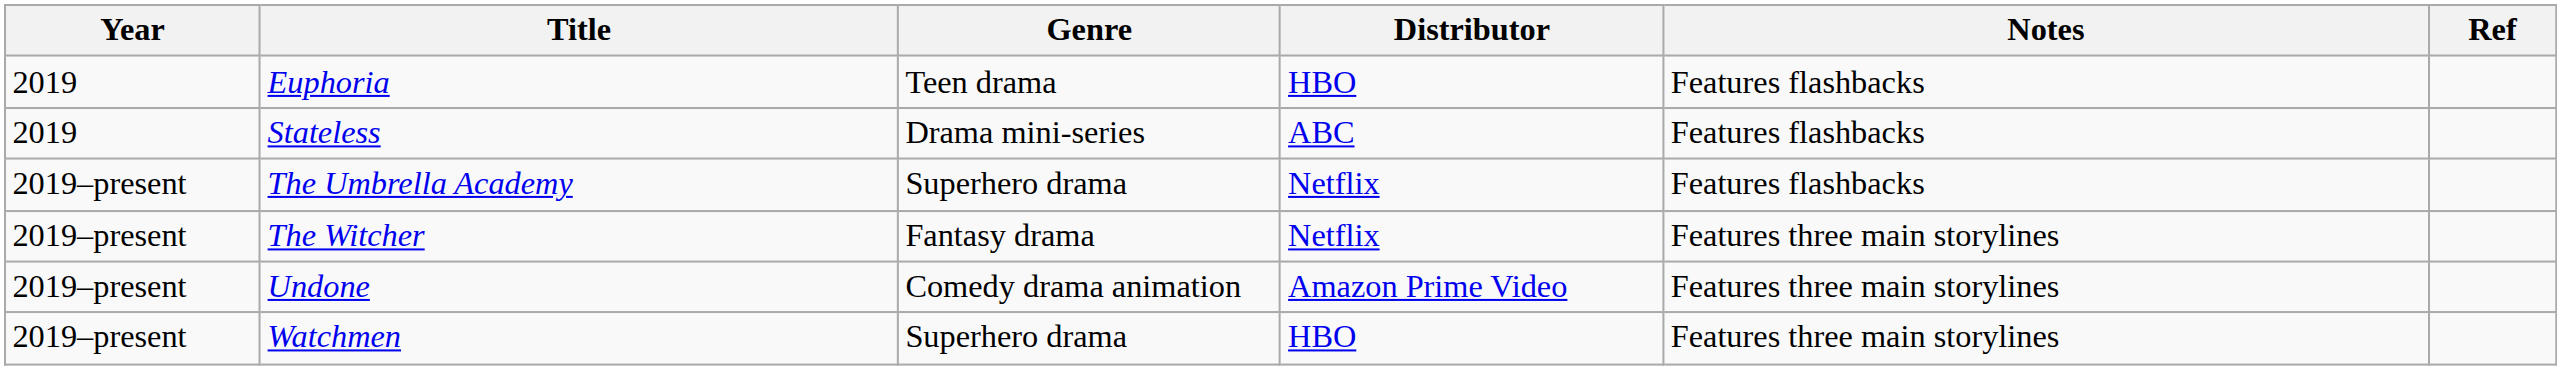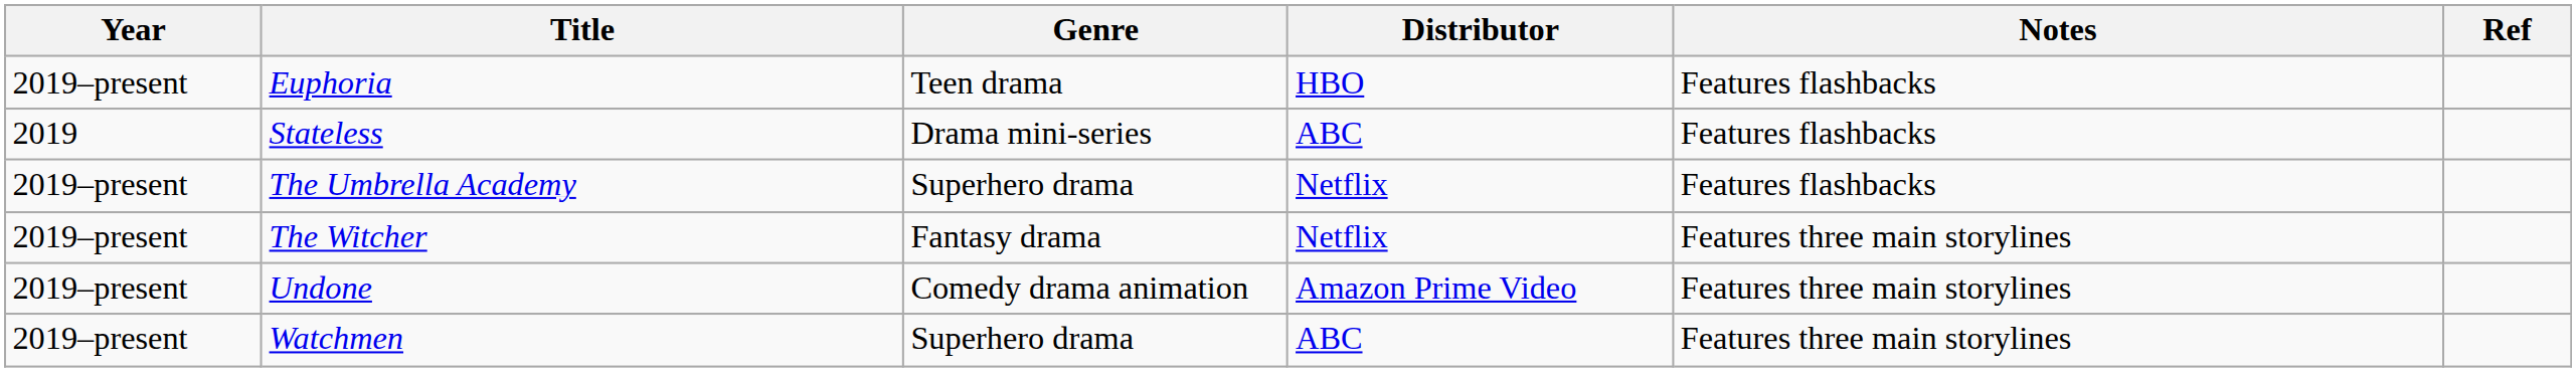 <table class="wikitable sortable" style="width:100%; font-size:100%;">
 <tr>
 <th style="width:10%;">Year</th>
 <th style="width:25%;">Title</th>
 <th style="width:15%;">Genre</th>
 <th style="width:15%;">Distributor</th>
 <th style="width:30%;">Notes</th>
 <th style="width:5%;">Ref</th>
 </tr>
 <tr>
-<td>2019</td>
+<td>2019–present</td>
 <td><em><a href='#'>Euphoria</a></em></td>
 <td>Teen drama</td>
 <td><a href='#'>HBO</a></td>
 <td>Features flashbacks</td>
 <td></td>
 </tr>
 <tr>
 <td>2019</td>
 <td><em><a href='#'>Stateless</a></em></td>
 <td>Drama mini-series</td>
 <td><a href='#'>ABC</a></td>
 <td>Features flashbacks</td>
 <td></td>
 </tr>
 <tr>
 <td>2019–present</td>
 <td><em><a href='#'>The Umbrella Academy</a></em></td>
 <td>Superhero drama</td>
 <td><a href='#'>Netflix</a></td>
 <td>Features flashbacks</td>
 <td></td>
 </tr>
 <tr>
 <td>2019–present</td>
 <td><em><a href='#'>The Witcher</a></em></td>
 <td>Fantasy drama</td>
 <td><a href='#'>Netflix</a></td>
 <td>Features three main storylines</td>
 <td></td>
 </tr>
 <tr>
 <td>2019–present</td>
 <td><em><a href='#'>Undone</a></em></td>
 <td>Comedy drama animation</td>
 <td><a href='#'>Amazon Prime Video</a></td>
 <td>Features three main storylines</td>
 <td></td>
 </tr>
 <tr>
 <td>2019–present</td>
 <td><em><a href='#'>Watchmen</a></em></td>
 <td>Superhero drama</td>
-<td><a href='#'>HBO</a></td>
+<td><a href='#'>ABC</a></td>
 <td>Features three main storylines</td>
 <td></td>
 </tr>
 </table>
